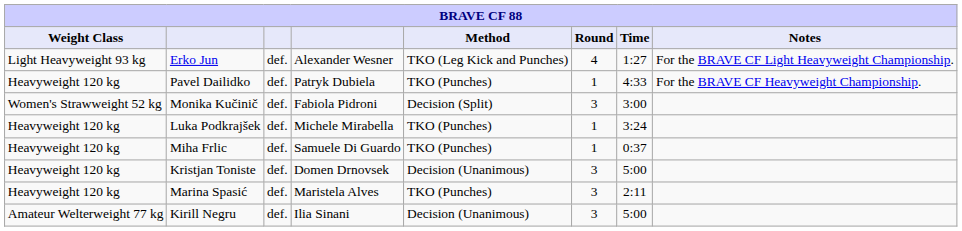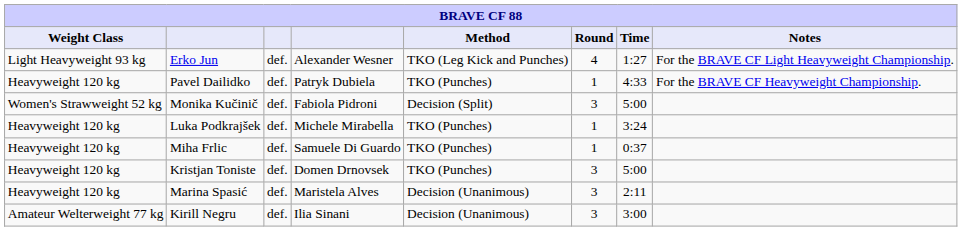 <table class="wikitable" style="font-size: 80%;">
 <tr>
 <th colspan="8" style="background-color: #ccf; color: #000080; text-align: center;"><strong>BRAVE CF 88</strong></th>
 </tr>
 <tr>
 <th colspan="1" style="background-color: #E6E8FA; color: #000000; text-align: center;">Weight Class</th>
 <th colspan="1" style="background-color: #E6E8FA; color: #000000; text-align: center;"></th>
 <th colspan="1" style="background-color: #E6E8FA; color: #000000; text-align: center;"></th>
 <th colspan="1" style="background-color: #E6E8FA; color: #000000; text-align: center;"></th>
 <th colspan="1" style="background-color: #E6E8FA; color: #000000; text-align: center;">Method</th>
 <th colspan="1" style="background-color: #E6E8FA; color: #000000; text-align: center;">Round</th>
 <th colspan="1" style="background-color: #E6E8FA; color: #000000; text-align: center;">Time</th>
 <th colspan="1" style="background-color: #E6E8FA; color: #000000; text-align: center;">Notes</th>
 </tr>
 <tr>
 <td>Light Heavyweight  93 kg</td>
 <td> <a href='#'>Erko Jun</a></td>
 <td align=center>def.</td>
 <td> Alexander Wesner</td>
 <td>TKO (Leg Kick and Punches)</td>
 <td align=center>4</td>
 <td align=center>1:27</td>
 <td>For the <a href='#'>BRAVE CF Light Heavyweight Championship</a>.</td>
 </tr>
 <tr>
 <td>Heavyweight  120 kg</td>
 <td> Pavel Dailidko</td>
 <td align=center>def.</td>
 <td> Patryk Dubiela</td>
 <td>TKO (Punches)</td>
 <td align=center>1</td>
 <td align=center>4:33</td>
 <td>For the <a href='#'>BRAVE CF Heavyweight Championship</a>.</td>
 </tr>
 <tr>
 <td>Women's Strawweight 52 kg</td>
 <td> Monika Kučinič</td>
 <td align=center>def.</td>
 <td> Fabiola Pidroni</td>
 <td>Decision (Split)</td>
 <td align=center>3</td>
-<td align=center>3:00</td>
+<td align=center>5:00</td>
 <td></td>
 </tr>
 <tr>
 <td>Heavyweight  120 kg</td>
 <td> Luka Podkrajšek</td>
 <td align=center>def.</td>
 <td> Michele Mirabella</td>
 <td>TKO (Punches)</td>
 <td align=center>1</td>
 <td align=center>3:24</td>
 <td></td>
 </tr>
 <tr>
 <td>Heavyweight  120 kg</td>
 <td> Miha Frlic</td>
 <td align=center>def.</td>
 <td> Samuele Di Guardo</td>
 <td>TKO (Punches)</td>
 <td align=center>1</td>
 <td align=center>0:37</td>
 <td></td>
 </tr>
 <tr>
 <td>Heavyweight  120 kg</td>
 <td> Kristjan Toniste</td>
 <td align=center>def.</td>
 <td> Domen Drnovsek</td>
-<td>Decision (Unanimous)</td>
+<td>TKO (Punches)</td>
 <td align=center>3</td>
 <td align=center>5:00</td>
 <td></td>
 </tr>
 <tr>
 <td>Heavyweight  120 kg</td>
 <td> Marina Spasić</td>
 <td align=center>def.</td>
 <td> Maristela Alves</td>
-<td>TKO (Punches)</td>
+<td>Decision (Unanimous)</td>
 <td align=center>3</td>
 <td align=center>2:11</td>
 <td></td>
 </tr>
 <tr>
 <td>Amateur Welterweight  77 kg</td>
 <td> Kirill Negru</td>
 <td align=center>def.</td>
 <td> Ilia Sinani</td>
 <td>Decision (Unanimous)</td>
 <td align=center>3</td>
-<td align=center>5:00</td>
+<td align=center>3:00</td>
 <td></td>
 </tr>
 </table>
